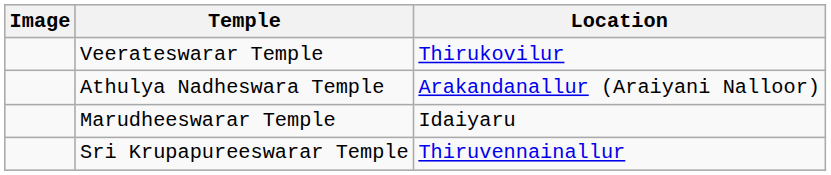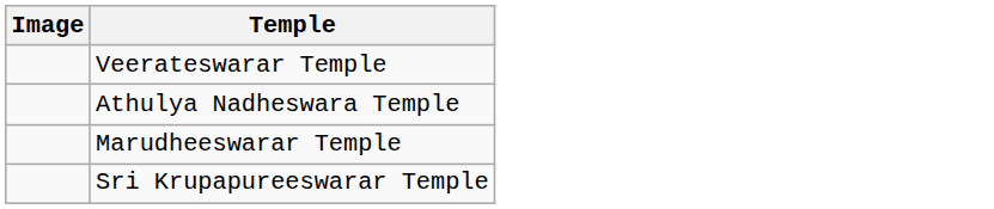 <table class="wikitable">
 <tr>
 <th>Image</th>
 <th>Temple</th>
-<th>Location</th>
 </tr>
 <tr>
 <td></td>
 <td>Veerateswarar Temple</td>
-<td><a href='#'>Thirukovilur</a></td>
 </tr>
 <tr>
 <td></td>
 <td>Athulya Nadheswara Temple</td>
-<td><a href='#'>Arakandanallur</a> (Araiyani Nalloor)</td>
 </tr>
 <tr>
 <td></td>
 <td>Marudheeswarar Temple</td>
-<td>Idaiyaru</td>
 </tr>
 <tr>
 <td></td>
 <td>Sri Krupapureeswarar Temple</td>
-<td><a href='#'>Thiruvennainallur</a></td>
 </tr>
 </table>
